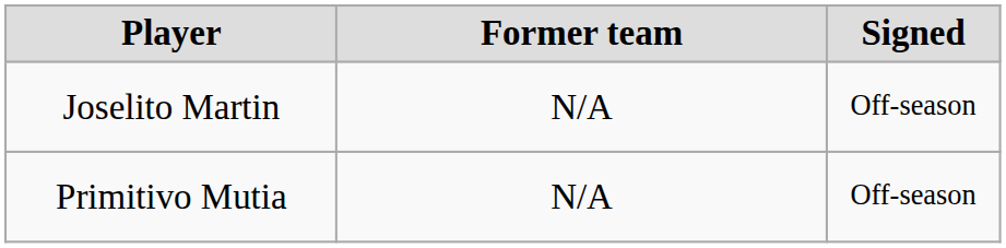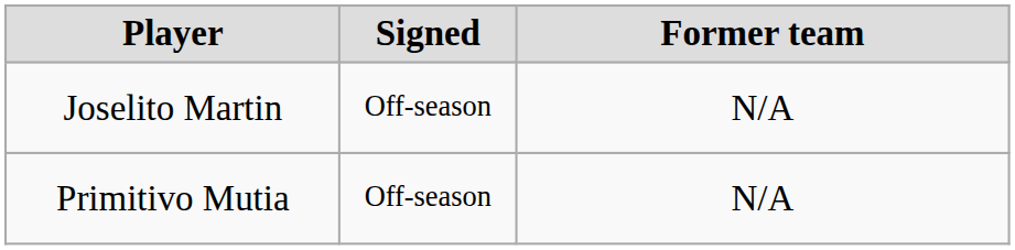 <table class="wikitable" style="text-align: center">
 <tr align="center" bgcolor="#dddddd">
 <td style="width:140px"><strong>Player</strong></td>
+<td style="width:70px"><strong>Signed</strong></td>
 <td style="width:210px"><strong>Former team</strong></td>
-<td style="width:70px"><strong>Signed</strong></td>
 </tr>
 <tr style="height:40px">
 <td>Joselito Martin</td>
+<td style="font-size: 80%">Off-season</td>
 <td>N/A</td>
-<td style="font-size: 80%">Off-season</td>
 </tr>
 <tr style="height:40px">
 <td>Primitivo Mutia</td>
+<td style="font-size: 80%">Off-season</td>
 <td>N/A</td>
-<td style="font-size: 80%">Off-season</td>
 </tr>
 </table>
